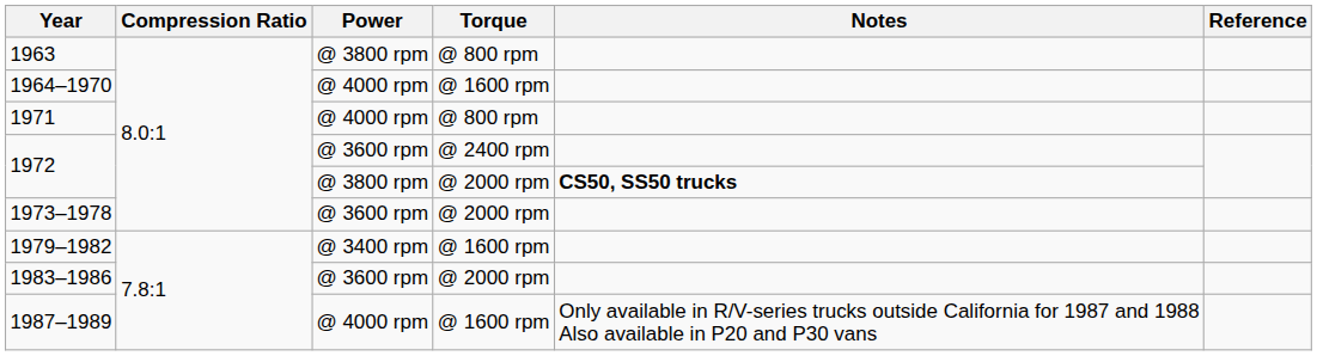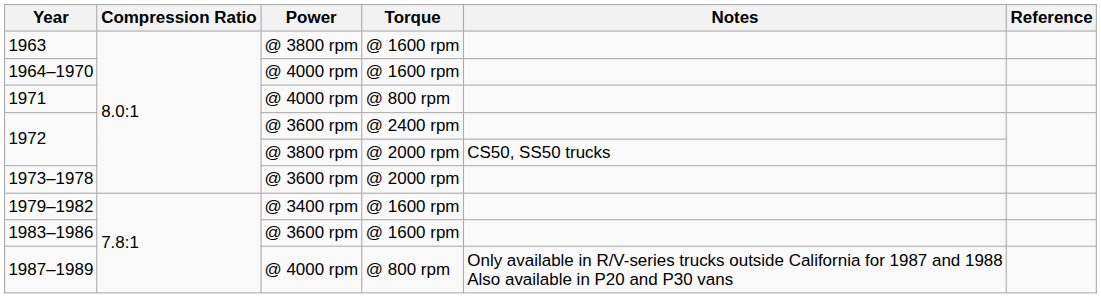 <table class="wikitable">
 <tr>
 <th>Year</th>
 <th>Compression Ratio</th>
 <th>Power</th>
 <th>Torque</th>
 <th>Notes</th>
 <th>Reference</th>
 </tr>
 <tr>
 <td>1963</td>
 <td rowspan="6">8.0:1</td>
 <td> @ 3800 rpm</td>
-<td> @ 800 rpm</td>
+<td> @ 1600 rpm</td>
 <td></td>
 <td></td>
 </tr>
 <tr>
 <td>1964–1970</td>
 <td> @ 4000 rpm</td>
 <td> @ 1600 rpm</td>
 <td></td>
 <td><br></td>
 </tr>
 <tr>
 <td>1971</td>
 <td> @ 4000 rpm</td>
 <td> @ 800 rpm</td>
 <td></td>
 <td></td>
 </tr>
 <tr>
 <td rowspan="2">1972</td>
 <td> @ 3600 rpm</td>
 <td> @ 2400 rpm</td>
 <td></td>
 <td rowspan="2"></td>
 </tr>
 <tr>
 <td> @ 3800 rpm</td>
 <td> @ 2000 rpm</td>
-<td><strong>CS50, SS50 trucks</strong></td>
+<td>CS50, SS50 trucks</td>
 </tr>
 <tr>
 <td>1973–1978</td>
 <td> @ 3600 rpm</td>
 <td> @ 2000 rpm</td>
 <td></td>
 <td><br></td>
 </tr>
 <tr>
 <td>1979–1982</td>
 <td rowspan="3">7.8:1</td>
 <td> @ 3400 rpm</td>
 <td> @ 1600 rpm</td>
 <td></td>
 <td></td>
 </tr>
 <tr>
 <td>1983–1986</td>
 <td> @ 3600 rpm</td>
-<td> @ 2000 rpm</td>
+<td> @ 1600 rpm</td>
 <td></td>
 <td></td>
 </tr>
 <tr>
 <td>1987–1989</td>
 <td> @ 4000 rpm</td>
-<td> @ 1600 rpm</td>
+<td> @ 800 rpm</td>
 <td>Only available in R/V-series trucks outside California for 1987 and 1988<br>Also available in P20 and P30 vans</td>
 <td></td>
 </tr>
 </table>
